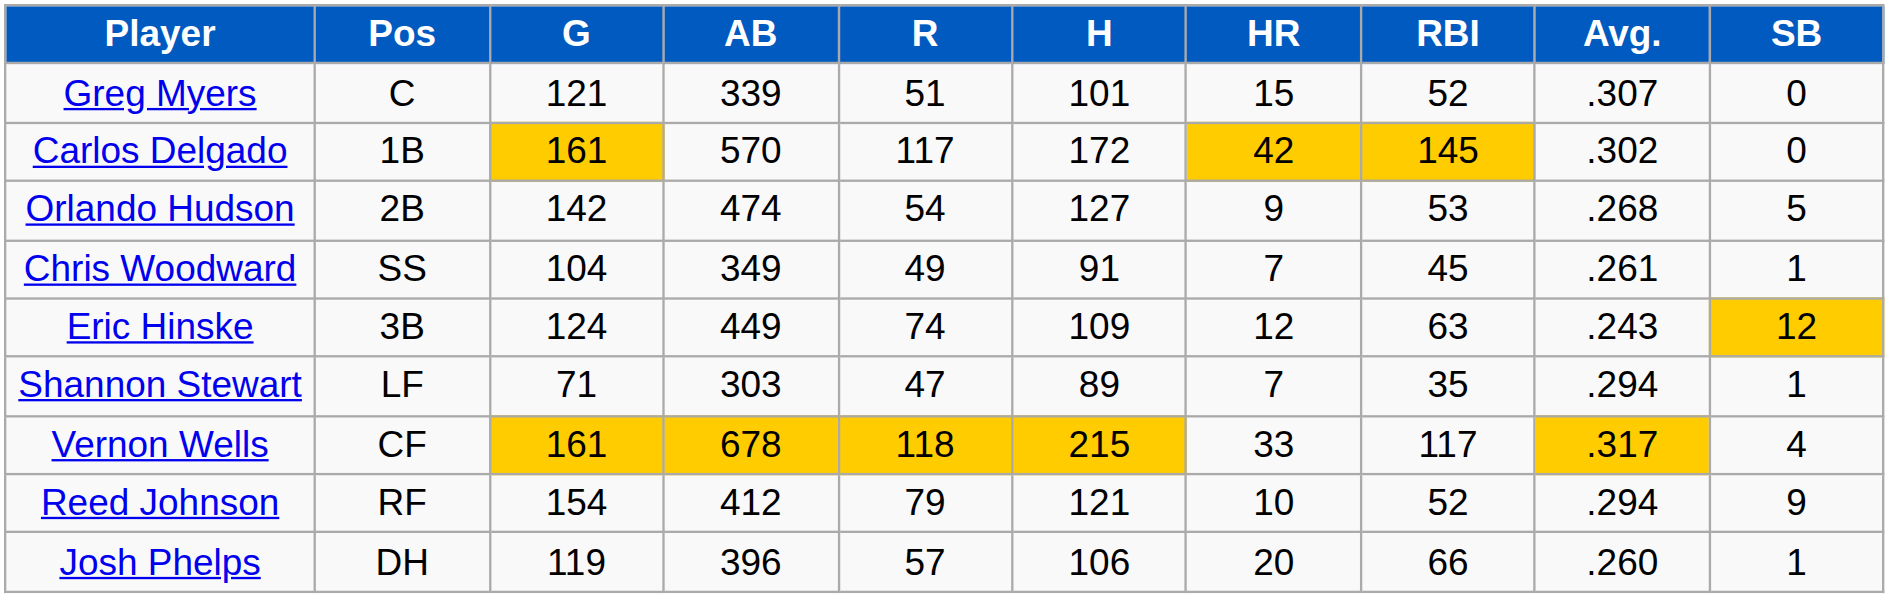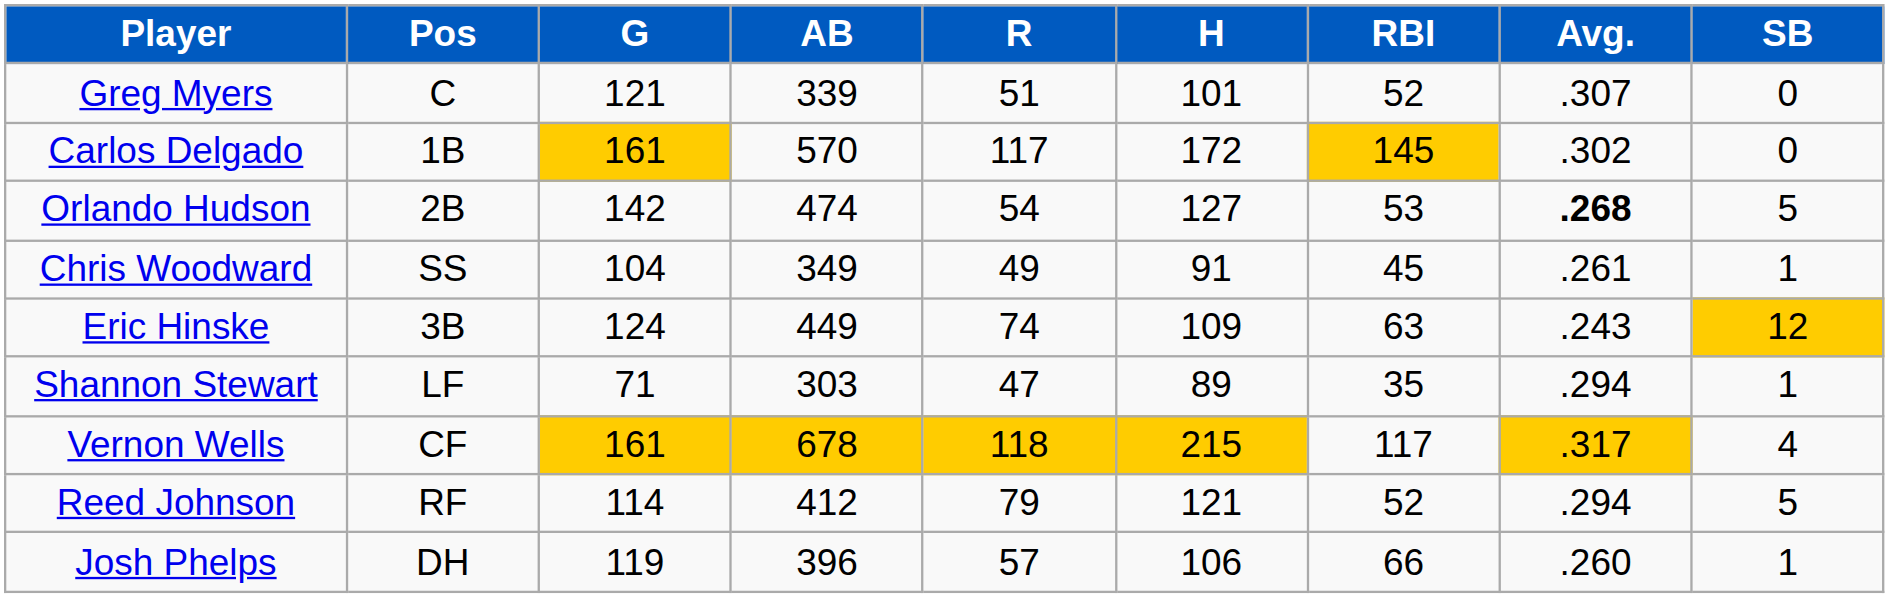 <table class="wikitable sortable">
 <tr>
 <th style="background:#005ac0;color:white;" width="16%">Player</th>
 <th style="background:#005ac0;color:white;" width="9%">Pos</th>
 <th style="background:#005ac0;color:white;" width="9%">G</th>
 <th style="background:#005ac0;color:white;" width="9%">AB</th>
 <th style="background:#005ac0;color:white;" width="9%">R</th>
 <th style="background:#005ac0;color:white;" width="9%">H</th>
-<th style="background:#005ac0;color:white;" width="9%">HR</th>
 <th style="background:#005ac0;color:white;" width="9%">RBI</th>
 <th style="background:#005ac0;color:white;" width="9%">Avg.</th>
 <th style="background:#005ac0;color:white;" width="9%">SB</th>
 </tr>
 <tr align="center">
 <td><a href='#'>Greg Myers</a></td>
 <td>C</td>
 <td>121</td>
 <td>339</td>
 <td>51</td>
 <td>101</td>
-<td>15</td>
 <td>52</td>
 <td>.307</td>
 <td>0</td>
 </tr>
 <tr align=center>
 <td><a href='#'>Carlos Delgado</a></td>
 <td>1B</td>
 <td bgcolor="#FFCC00">161</td>
 <td>570</td>
 <td>117</td>
 <td>172</td>
-<td bgcolor="#FFCC00">42</td>
 <td bgcolor="#FFCC00">145</td>
 <td>.302</td>
 <td>0</td>
 </tr>
 <tr align="center">
 <td><a href='#'>Orlando Hudson</a></td>
 <td>2B</td>
 <td>142</td>
 <td>474</td>
 <td>54</td>
 <td>127</td>
-<td>9</td>
 <td>53</td>
-<td>.268</td>
+<td><strong>.268</strong></td>
 <td>5</td>
 </tr>
 <tr align="center">
 <td><a href='#'>Chris Woodward</a></td>
 <td>SS</td>
 <td>104</td>
 <td>349</td>
 <td>49</td>
 <td>91</td>
-<td>7</td>
 <td>45</td>
 <td>.261</td>
 <td>1</td>
 </tr>
 <tr align=center>
 <td><a href='#'>Eric Hinske</a></td>
 <td>3B</td>
 <td>124</td>
 <td>449</td>
 <td>74</td>
 <td>109</td>
-<td>12</td>
 <td>63</td>
 <td>.243</td>
 <td bgcolor="#FFCC00">12</td>
 </tr>
 <tr align="center">
 <td><a href='#'>Shannon Stewart</a></td>
 <td>LF</td>
 <td>71</td>
 <td>303</td>
 <td>47</td>
 <td>89</td>
-<td>7</td>
 <td>35</td>
 <td>.294</td>
 <td>1</td>
 </tr>
 <tr align=center>
 <td><a href='#'>Vernon Wells</a></td>
 <td>CF</td>
 <td bgcolor="#FFCC00">161</td>
 <td bgcolor="#FFCC00">678</td>
 <td bgcolor="#FFCC00">118</td>
 <td bgcolor="#FFCC00">215</td>
-<td>33</td>
 <td>117</td>
 <td bgcolor="#FFCC00">.317</td>
 <td>4</td>
 </tr>
 <tr align=center>
 <td><a href='#'>Reed Johnson</a></td>
 <td>RF</td>
-<td>154</td>
+<td>114</td>
 <td>412</td>
 <td>79</td>
 <td>121</td>
-<td>10</td>
 <td>52</td>
 <td>.294</td>
-<td>9</td>
+<td>5</td>
 </tr>
 <tr align=center>
 <td><a href='#'>Josh Phelps</a></td>
 <td>DH</td>
 <td>119</td>
 <td>396</td>
 <td>57</td>
 <td>106</td>
-<td>20</td>
 <td>66</td>
 <td>.260</td>
 <td>1</td>
 </tr>
 </table>
